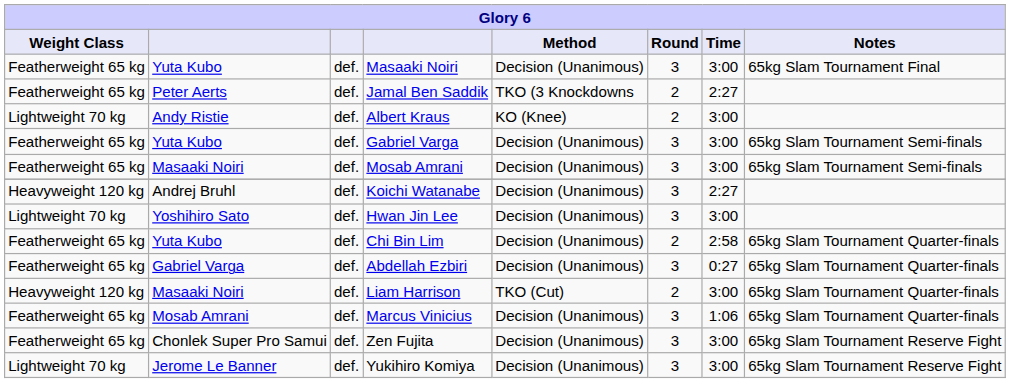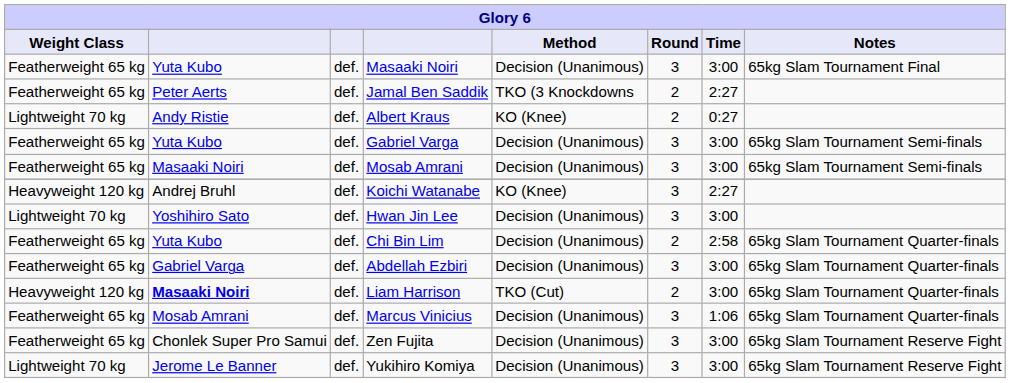 <table class="wikitable" style="font-size: 80%;">
 <tr>
 <th colspan="8" style="background-color: #ccf; color: #000080; text-align: center;"><strong>Glory 6</strong></th>
 </tr>
 <tr>
 <th colspan="1" style="background-color: #E6E8FA; color: #000000; text-align: center;">Weight Class</th>
 <th colspan="1" style="background-color: #E6E8FA; color: #000000; text-align: center;"></th>
 <th colspan="1" style="background-color: #E6E8FA; color: #000000; text-align: center;"></th>
 <th colspan="1" style="background-color: #E6E8FA; color: #000000; text-align: center;"></th>
 <th colspan="1" style="background-color: #E6E8FA; color: #000000; text-align: center;">Method</th>
 <th colspan="1" style="background-color: #E6E8FA; color: #000000; text-align: center;">Round</th>
 <th colspan="1" style="background-color: #E6E8FA; color: #000000; text-align: center;">Time</th>
 <th colspan="1" style="background-color: #E6E8FA; color: #000000; text-align: center;">Notes</th>
 </tr>
 <tr>
 <td>Featherweight 65 kg</td>
 <td> <a href='#'>Yuta Kubo</a></td>
 <td align=center>def.</td>
 <td> <a href='#'>Masaaki Noiri</a></td>
 <td>Decision (Unanimous)</td>
 <td align=center>3</td>
 <td align=center>3:00</td>
 <td>65kg Slam Tournament Final</td>
 </tr>
 <tr>
 <td>Featherweight 65 kg</td>
 <td> <a href='#'>Peter Aerts</a></td>
 <td align=center>def.</td>
 <td> <a href='#'>Jamal Ben Saddik</a></td>
 <td>TKO (3 Knockdowns</td>
 <td align=center>2</td>
 <td align=center>2:27</td>
 <td></td>
 </tr>
 <tr>
 <td>Lightweight 70 kg</td>
 <td> <a href='#'>Andy Ristie</a></td>
 <td align=center>def.</td>
 <td> <a href='#'>Albert Kraus</a></td>
 <td>KO (Knee)</td>
 <td align=center>2</td>
-<td align=center>3:00</td>
+<td align=center>0:27</td>
 <td></td>
 </tr>
 <tr>
 <td>Featherweight 65 kg</td>
 <td> <a href='#'>Yuta Kubo</a></td>
 <td align=center>def.</td>
 <td> <a href='#'>Gabriel Varga</a></td>
 <td>Decision (Unanimous)</td>
 <td align=center>3</td>
 <td align=center>3:00</td>
 <td>65kg Slam Tournament Semi-finals</td>
 </tr>
 <tr>
 <td>Featherweight 65 kg</td>
 <td> <a href='#'>Masaaki Noiri</a></td>
 <td align=center>def.</td>
 <td> <a href='#'>Mosab Amrani</a></td>
 <td>Decision (Unanimous)</td>
 <td align=center>3</td>
 <td align=center>3:00</td>
 <td>65kg Slam Tournament Semi-finals</td>
 </tr>
 <tr>
 </tr>
 <tr>
 <td>Heavyweight 120 kg</td>
 <td> Andrej Bruhl</td>
 <td align=center>def.</td>
 <td> <a href='#'>Koichi Watanabe</a></td>
-<td>Decision (Unanimous)</td>
+<td>KO (Knee)</td>
 <td align=center>3</td>
 <td align=center>2:27</td>
 <td></td>
 </tr>
 <tr>
 <td>Lightweight 70 kg</td>
 <td> <a href='#'>Yoshihiro Sato</a></td>
 <td align=center>def.</td>
 <td> <a href='#'>Hwan Jin Lee</a></td>
 <td>Decision (Unanimous)</td>
 <td align=center>3</td>
 <td align=center>3:00</td>
 <td></td>
 </tr>
 <tr>
 <td>Featherweight 65 kg</td>
 <td> <a href='#'>Yuta Kubo</a></td>
 <td align=center>def.</td>
 <td> <a href='#'>Chi Bin Lim</a></td>
 <td>Decision (Unanimous)</td>
 <td align=center>2</td>
 <td align=center>2:58</td>
 <td>65kg Slam Tournament Quarter-finals</td>
 </tr>
 <tr>
 <td>Featherweight 65 kg</td>
 <td> <a href='#'>Gabriel Varga</a></td>
 <td align=center>def.</td>
 <td> <a href='#'>Abdellah Ezbiri</a></td>
 <td>Decision (Unanimous)</td>
 <td align=center>3</td>
-<td align=center>0:27</td>
+<td align=center>3:00</td>
 <td>65kg Slam Tournament Quarter-finals</td>
 </tr>
 <tr>
 <td>Heavyweight 120 kg</td>
-<td> <a href='#'>Masaaki Noiri</a></td>
+<td><strong> <a href='#'>Masaaki Noiri</a></strong></td>
 <td align=center>def.</td>
 <td> <a href='#'>Liam Harrison</a></td>
 <td>TKO (Cut)</td>
 <td align=center>2</td>
 <td align=center>3:00</td>
 <td>65kg Slam Tournament Quarter-finals</td>
 </tr>
 <tr>
 <td>Featherweight 65 kg</td>
 <td> <a href='#'>Mosab Amrani</a></td>
 <td align=center>def.</td>
 <td> <a href='#'>Marcus Vinicius</a></td>
 <td>Decision (Unanimous)</td>
 <td align=center>3</td>
 <td align=center>1:06</td>
 <td>65kg Slam Tournament Quarter-finals</td>
 </tr>
 <tr>
 <td>Featherweight 65 kg</td>
 <td> Chonlek Super Pro Samui</td>
 <td align=center>def.</td>
 <td> Zen Fujita</td>
 <td>Decision (Unanimous)</td>
 <td align=center>3</td>
 <td align=center>3:00</td>
 <td>65kg Slam Tournament Reserve Fight</td>
 </tr>
 <tr>
 <td>Lightweight 70 kg</td>
 <td> <a href='#'>Jerome Le Banner</a></td>
 <td align=center>def.</td>
 <td> Yukihiro Komiya</td>
 <td>Decision (Unanimous)</td>
 <td align=center>3</td>
 <td align=center>3:00</td>
 <td>65kg Slam Tournament Reserve Fight</td>
 </tr>
 </table>
